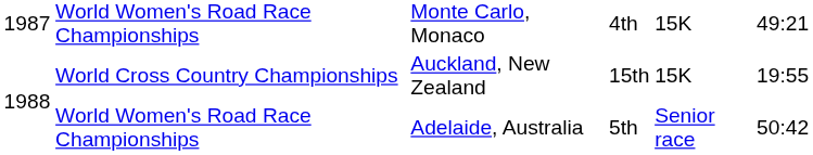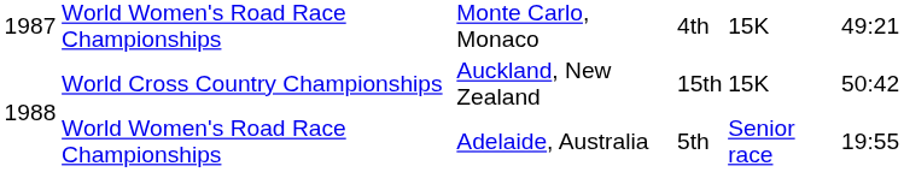 <table>
 <tr>
 <td>1987</td>
 <td><a href='#'>World Women's Road Race Championships</a></td>
 <td><a href='#'>Monte Carlo</a>, Monaco</td>
 <td>4th</td>
 <td>15K</td>
 <td>49:21 </td>
 </tr>
 <tr>
 <td rowspan=2>1988</td>
 <td><a href='#'>World Cross Country Championships</a></td>
 <td><a href='#'>Auckland</a>, New Zealand</td>
 <td>15th</td>
 <td>15K</td>
-<td>19:55</td>
+<td>50:42</td>
 </tr>
 <tr>
 <td><a href='#'>World Women's Road Race Championships</a></td>
 <td><a href='#'>Adelaide</a>, Australia</td>
 <td>5th</td>
 <td><a href='#'>Senior race</a></td>
-<td>50:42</td>
+<td>19:55</td>
 </tr>
 </table>
